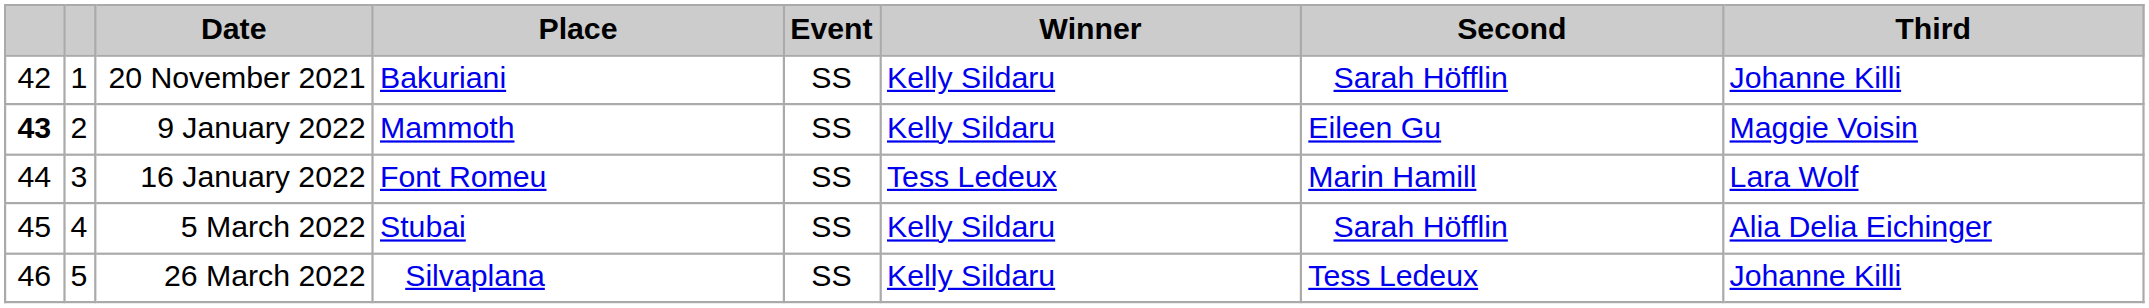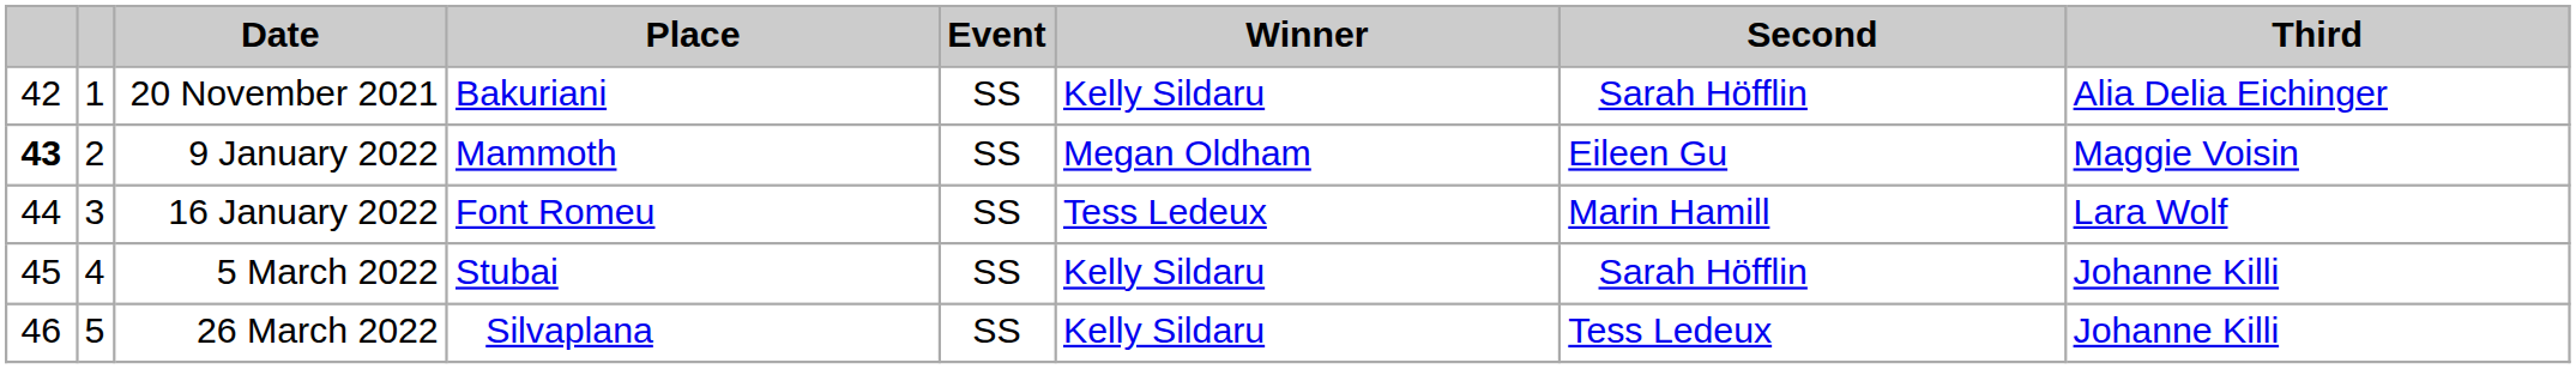 <table class="wikitable plainrowheaders" style="background:#fff; font-size:86%; line-height:16px; border:grey solid 1px; border-collapse:collapse;">
 <tr>
 <th scope="col" style="background:#ccc; width:20px;"></th>
 <th scope="col" style="background:#ccc; width=30 px;"></th>
 <th scope="col" style="background:#ccc; width:120px;">Date</th>
 <th scope="col" style="background:#ccc; width:180px;">Place</th>
 <th scope="col" style="background:#ccc; width:15px;">Event</th>
 <th scope="col" style="background:#ccc; width:185px;">Winner</th>
 <th scope="col" style="background:#ccc; width:185px;">Second</th>
 <th scope="col" style="background:#ccc; width:185px;">Third</th>
 </tr>
 <tr>
 <td align="center">42</td>
 <td align="center">1</td>
 <td align="right">20 November 2021</td>
 <td> <a href='#'>Bakuriani</a></td>
 <td align="center">SS</td>
 <td> <a href='#'>Kelly Sildaru</a></td>
 <td>   <a href='#'>Sarah Höfflin</a></td>
-<td> <a href='#'>Johanne Killi</a></td>
+<td> <a href='#'>Alia Delia Eichinger</a></td>
 </tr>
 <tr>
 <td align="center"><strong>43</strong></td>
 <td align="center">2</td>
 <td align="right">9 January 2022</td>
 <td> <a href='#'>Mammoth</a></td>
 <td align="center">SS</td>
-<td> <a href='#'>Kelly Sildaru</a></td>
+<td> <a href='#'>Megan Oldham</a></td>
 <td> <a href='#'>Eileen Gu</a></td>
 <td> <a href='#'>Maggie Voisin</a></td>
 </tr>
 <tr>
 <td align="center">44</td>
 <td align="center">3</td>
 <td align="right">16 January 2022</td>
 <td> <a href='#'>Font Romeu</a></td>
 <td align="center">SS</td>
 <td> <a href='#'>Tess Ledeux</a></td>
 <td> <a href='#'>Marin Hamill</a></td>
 <td> <a href='#'>Lara Wolf</a></td>
 </tr>
 <tr>
 <td align="center">45</td>
 <td align="center">4</td>
 <td align="right">5 March 2022</td>
 <td> <a href='#'>Stubai</a></td>
 <td align="center">SS</td>
 <td> <a href='#'>Kelly Sildaru</a></td>
 <td>   <a href='#'>Sarah Höfflin</a></td>
-<td> <a href='#'>Alia Delia Eichinger</a></td>
+<td> <a href='#'>Johanne Killi</a></td>
 </tr>
 <tr>
 <td align="center">46</td>
 <td align="center">5</td>
 <td align="right">26 March 2022</td>
 <td>   <a href='#'>Silvaplana</a></td>
 <td align="center">SS</td>
 <td> <a href='#'>Kelly Sildaru</a></td>
 <td> <a href='#'>Tess Ledeux</a></td>
 <td> <a href='#'>Johanne Killi</a></td>
 </tr>
 </table>
